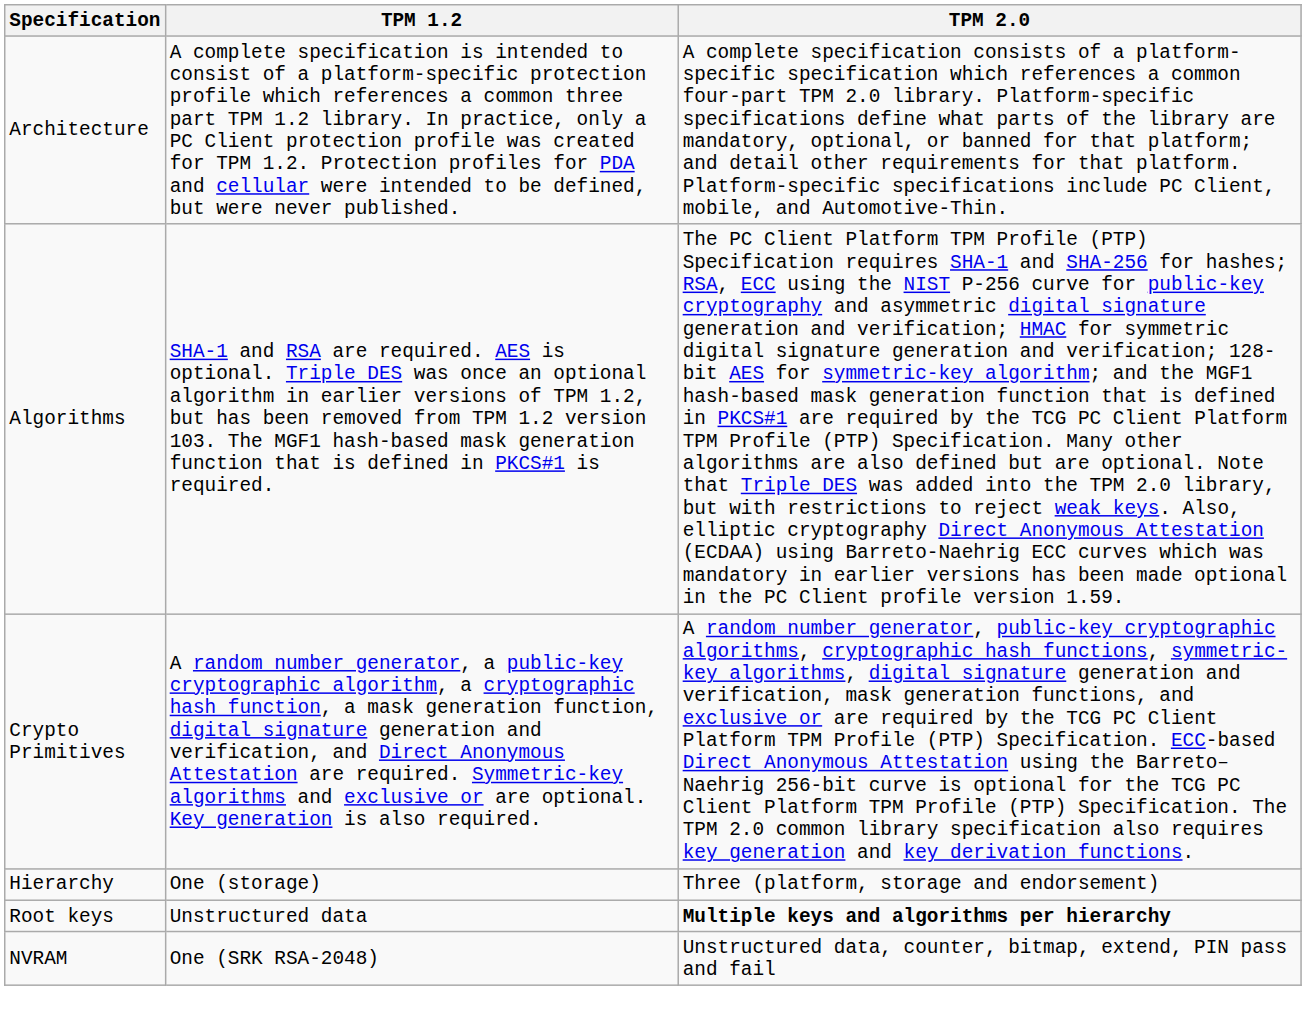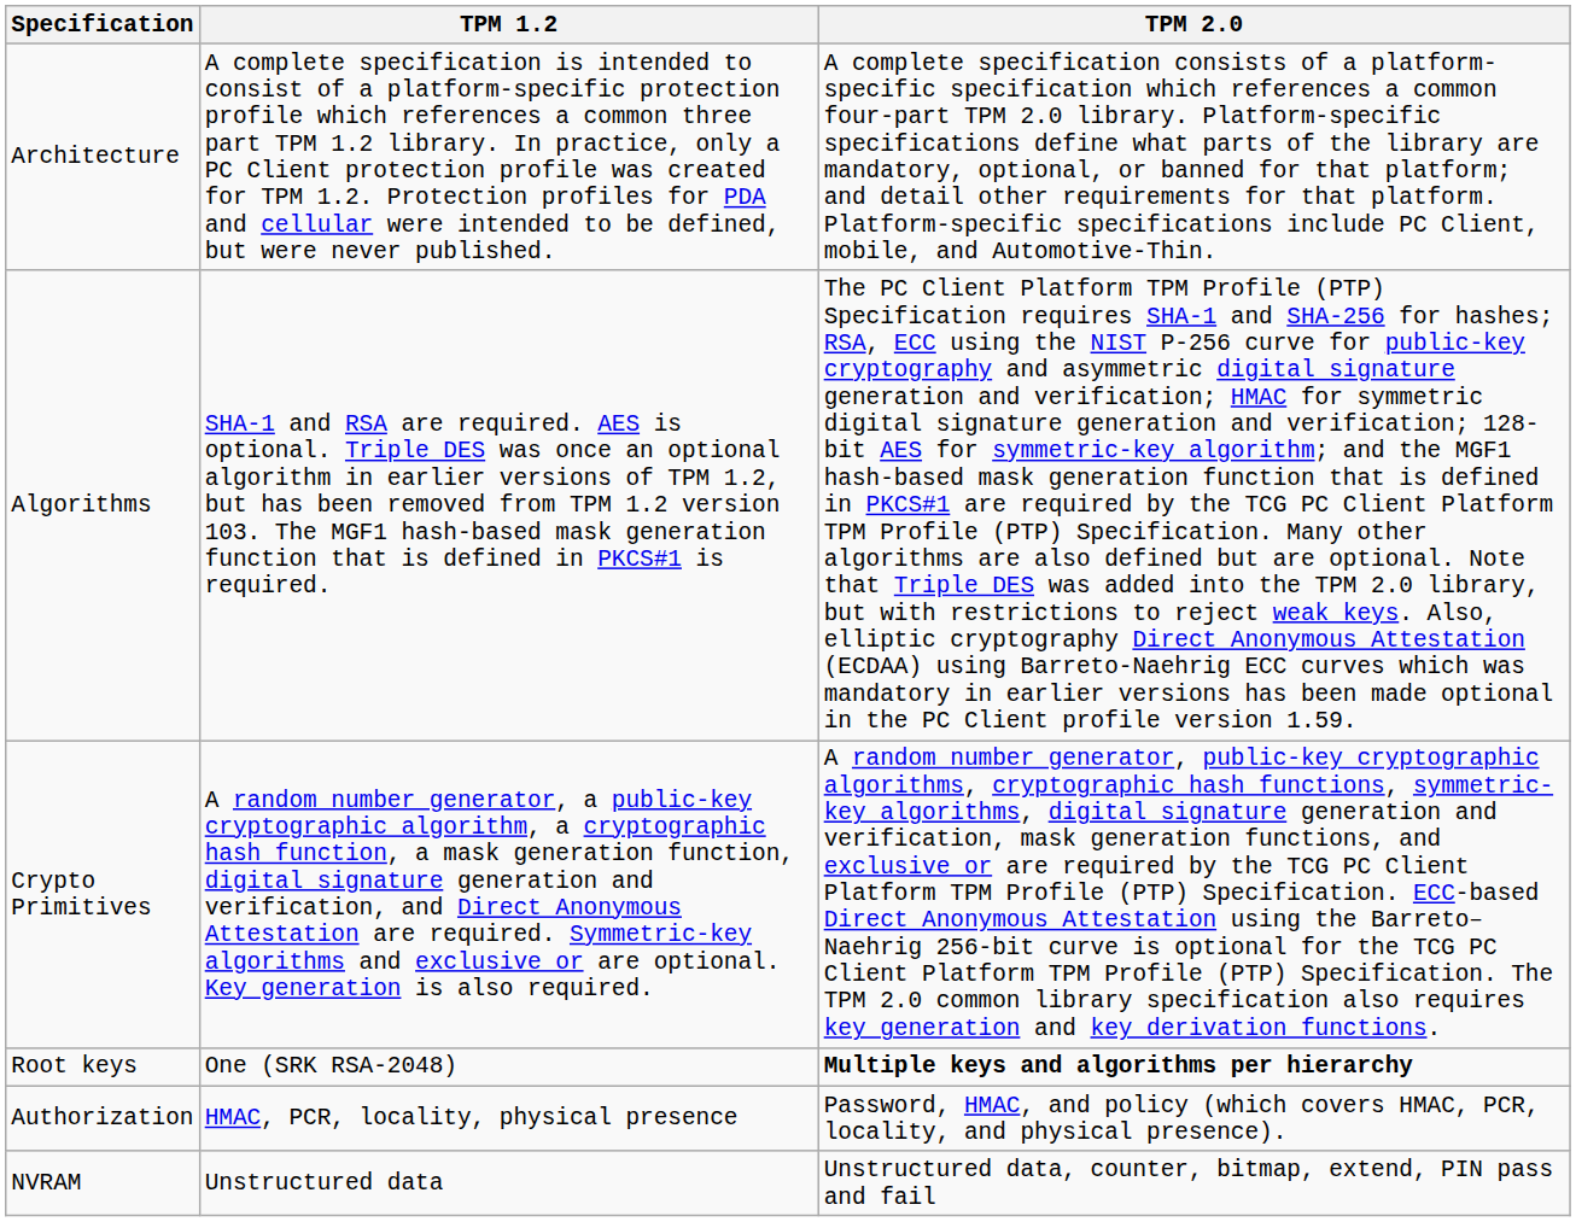 <table class="wikitable">
 <tr>
 <th>Specification</th>
 <th width="45%">TPM 1.2</th>
 <th width="55%">TPM 2.0</th>
 </tr>
 <tr>
 <td>Architecture</td>
 <td>A complete specification is intended to consist of a platform-specific protection profile which references a common three part TPM 1.2 library. In practice, only a PC Client protection profile was created for TPM 1.2. Protection profiles for <a href='#'>PDA</a> and <a href='#'>cellular</a> were intended to be defined, but were never published.</td>
 <td>A complete specification consists of a platform-specific specification which references a common four-part TPM 2.0 library. Platform-specific specifications define what parts of the library are mandatory, optional, or banned for that platform; and detail other requirements for that platform. Platform-specific specifications include PC Client, mobile, and Automotive-Thin.</td>
 </tr>
 <tr>
 <td>Algorithms</td>
 <td><a href='#'>SHA-1</a> and <a href='#'>RSA</a> are required. <a href='#'>AES</a> is optional. <a href='#'>Triple DES</a> was once an optional algorithm in earlier versions of TPM 1.2, but has been removed from TPM 1.2 version 103. The MGF1 hash-based mask generation function that is defined in <a href='#'>PKCS#1</a> is required.</td>
 <td>The PC Client Platform TPM Profile (PTP) Specification requires <a href='#'>SHA-1</a> and <a href='#'>SHA-256</a> for hashes; <a href='#'>RSA</a>, <a href='#'>ECC</a> using the <a href='#'>NIST</a> P-256 curve for <a href='#'>public-key cryptography</a> and asymmetric <a href='#'>digital signature</a> generation and verification; <a href='#'>HMAC</a> for symmetric digital signature generation and verification; 128-bit <a href='#'>AES</a> for <a href='#'>symmetric-key algorithm</a>; and the MGF1 hash-based mask generation function that is defined in <a href='#'>PKCS#1</a> are required by the TCG PC Client Platform TPM Profile (PTP) Specification. Many other algorithms are also defined but are optional. Note that <a href='#'>Triple DES</a> was added into the TPM 2.0 library, but with restrictions to reject <a href='#'>weak keys</a>. Also, elliptic cryptography <a href='#'>Direct Anonymous Attestation</a> (ECDAA) using Barreto-Naehrig ECC curves which was mandatory in earlier versions has been made optional in the PC Client profile version 1.59.</td>
 </tr>
 <tr>
 <td>Crypto Primitives</td>
 <td>A <a href='#'>random number generator</a>, a <a href='#'>public-key cryptographic algorithm</a>, a <a href='#'>cryptographic hash function</a>, a mask generation function, <a href='#'>digital signature</a> generation and verification, and <a href='#'>Direct Anonymous Attestation</a> are required. <a href='#'>Symmetric-key algorithms</a> and <a href='#'>exclusive or</a> are optional. <a href='#'>Key generation</a> is also required.</td>
 <td>A <a href='#'>random number generator</a>, <a href='#'>public-key cryptographic algorithms</a>, <a href='#'>cryptographic hash functions</a>, <a href='#'>symmetric-key algorithms</a>, <a href='#'>digital signature</a> generation and verification, mask generation functions, and <a href='#'>exclusive or</a> are required by the TCG PC Client Platform TPM Profile (PTP) Specification. <a href='#'>ECC</a>-based <a href='#'>Direct Anonymous Attestation</a> using the Barreto–Naehrig 256-bit curve is optional for the TCG PC Client Platform TPM Profile (PTP) Specification. The TPM 2.0 common library specification also requires <a href='#'>key generation</a> and <a href='#'>key derivation functions</a>.</td>
 </tr>
 <tr>
-<td>Hierarchy</td>
-<td>One (storage)</td>
-<td>Three (platform, storage and endorsement)</td>
-</tr>
-<tr>
 <td>Root keys</td>
-<td>Unstructured data</td>
+<td>One (SRK RSA-2048)</td>
 <td><strong>Multiple keys and algorithms per hierarchy</strong></td>
 </tr>
 <tr>
+<td>Authorization</td>
+<td><a href='#'>HMAC</a>, PCR, locality, physical presence</td>
+<td>Password, <a href='#'>HMAC</a>, and policy (which covers HMAC, PCR, locality, and physical presence).</td>
+</tr>
+<tr>
 <td>NVRAM</td>
-<td>One (SRK RSA-2048)</td>
+<td>Unstructured data</td>
 <td>Unstructured data, counter, bitmap, extend, PIN pass and fail</td>
 </tr>
 </table>
